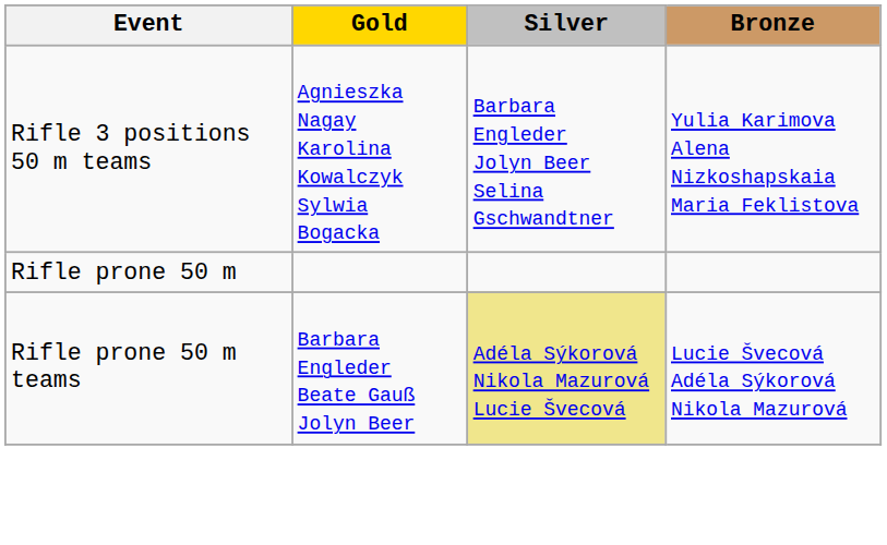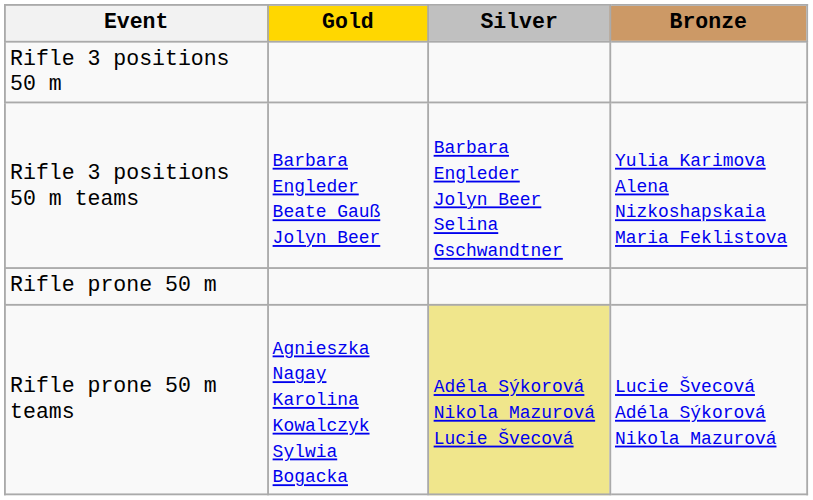 <table class="wikitable" width=70% style="font-size:90%; text-align:left;">
 <tr align=center>
 <th>Event</th>
 <td bgcolor=gold><strong>Gold</strong></td>
 <td bgcolor=silver><strong>Silver</strong></td>
 <td bgcolor=cc9966><strong>Bronze</strong></td>
 </tr>
 <tr>
+<td>Rifle 3 positions 50 m</td>
+<td></td>
+<td></td>
+<td></td>
+</tr>
+<tr>
 <td>Rifle 3 positions 50 m teams</td>
-<td><br><small><a href='#'>Agnieszka Nagay</a><br><a href='#'>Karolina Kowalczyk</a><br><a href='#'>Sylwia Bogacka</a></small></td>
+<td><br><small><a href='#'>Barbara Engleder</a><br><a href='#'>Beate Gauß</a><br><a href='#'>Jolyn Beer</a></small></td>
 <td><br><small><a href='#'>Barbara Engleder</a><br><a href='#'>Jolyn Beer</a><br><a href='#'>Selina Gschwandtner</a></small></td>
 <td><br><small><a href='#'>Yulia Karimova</a><br><a href='#'>Alena Nizkoshapskaia</a><br><a href='#'>Maria Feklistova</a></small></td>
 </tr>
 <tr>
 <td>Rifle prone 50 m</td>
 <td></td>
 <td></td>
 <td></td>
 </tr>
 <tr>
 <td>Rifle prone 50 m teams</td>
-<td><br><small><a href='#'>Barbara Engleder</a><br><a href='#'>Beate Gauß</a><br><a href='#'>Jolyn Beer</a></small></td>
+<td><br><small><a href='#'>Agnieszka Nagay</a><br><a href='#'>Karolina Kowalczyk</a><br><a href='#'>Sylwia Bogacka</a></small></td>
 <td style="background: khaki;"><br><small><a href='#'>Adéla Sýkorová</a><br><a href='#'>Nikola Mazurová</a><br><a href='#'>Lucie Švecová</a></small></td>
 <td><br><small><a href='#'>Lucie Švecová</a><br><a href='#'>Adéla Sýkorová</a><br><a href='#'>Nikola Mazurová</a></small></td>
 </tr>
 </table>
